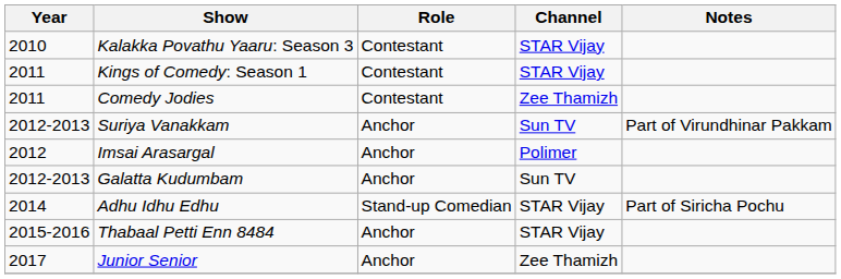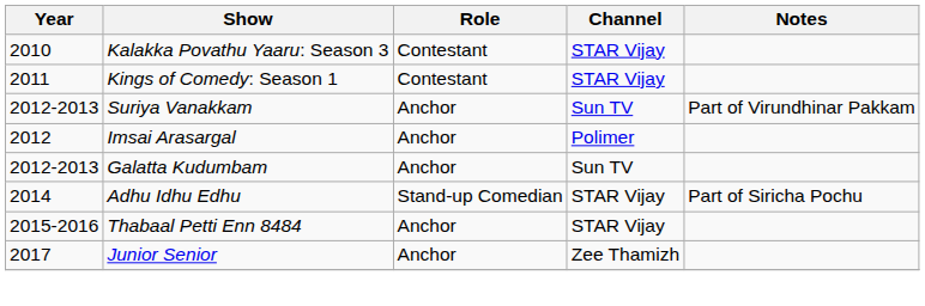 <table class="wikitable sortable">
 <tr>
 <th>Year</th>
 <th>Show</th>
 <th>Role</th>
 <th>Channel</th>
 <th>Notes</th>
 </tr>
 <tr>
 <td>2010</td>
 <td><em>Kalakka Povathu Yaaru</em>: Season 3</td>
 <td>Contestant</td>
 <td><a href='#'>STAR Vijay</a></td>
 <td></td>
 </tr>
 <tr>
 <td>2011</td>
 <td><em>Kings of Comedy</em>: Season 1</td>
 <td>Contestant</td>
 <td><a href='#'>STAR Vijay</a></td>
-<td></td>
-</tr>
-<tr>
-<td>2011</td>
-<td><em>Comedy Jodies</em></td>
-<td>Contestant</td>
-<td><a href='#'>Zee Thamizh</a></td>
 <td></td>
 </tr>
 <tr>
 <td>2012-2013</td>
 <td><em>Suriya Vanakkam</em></td>
 <td>Anchor</td>
 <td><a href='#'>Sun TV</a></td>
 <td>Part of Virundhinar Pakkam</td>
 </tr>
 <tr>
 <td>2012</td>
 <td><em>Imsai Arasargal</em></td>
 <td>Anchor</td>
 <td><a href='#'>Polimer</a></td>
 <td></td>
 </tr>
 <tr>
 <td>2012-2013</td>
 <td><em>Galatta Kudumbam</em></td>
 <td>Anchor</td>
 <td>Sun TV</td>
 <td></td>
 </tr>
 <tr>
 <td>2014</td>
 <td><em>Adhu Idhu Edhu</em></td>
 <td>Stand-up Comedian</td>
 <td>STAR Vijay</td>
 <td>Part of Siricha Pochu</td>
 </tr>
 <tr>
 <td>2015-2016</td>
 <td><em>Thabaal Petti Enn 8484</em></td>
 <td>Anchor</td>
 <td>STAR Vijay</td>
 <td></td>
 </tr>
 <tr>
 <td>2017</td>
 <td><em><a href='#'>Junior Senior</a></em></td>
 <td>Anchor</td>
 <td>Zee Thamizh</td>
 <td></td>
 </tr>
 <tr>
 </tr>
 </table>
